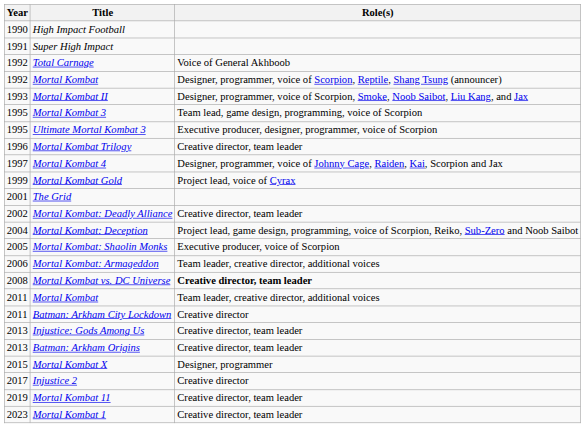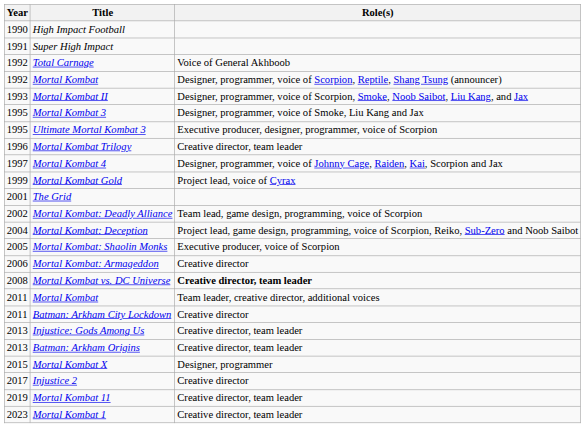 <table class="wikitable sortable">
 <tr>
 <th>Year</th>
 <th>Title</th>
 <th>Role(s)</th>
 </tr>
 <tr>
 <td>1990</td>
 <td><em>High Impact Football</em></td>
 <td></td>
 </tr>
 <tr>
 <td>1991</td>
 <td><em>Super High Impact</em></td>
 <td></td>
 </tr>
 <tr>
 <td>1992</td>
 <td><em><a href='#'>Total Carnage</a></em></td>
 <td>Voice of General Akhboob</td>
 </tr>
 <tr>
 <td>1992</td>
 <td><em><a href='#'>Mortal Kombat</a></em></td>
 <td>Designer, programmer, voice of <a href='#'>Scorpion</a>, <a href='#'>Reptile</a>, <a href='#'>Shang Tsung</a> (announcer)</td>
 </tr>
 <tr>
 <td>1993</td>
 <td><em><a href='#'>Mortal Kombat II</a></em></td>
 <td>Designer, programmer, voice of Scorpion, <a href='#'>Smoke</a>, <a href='#'>Noob Saibot</a>, <a href='#'>Liu Kang</a>, and <a href='#'>Jax</a></td>
 </tr>
 <tr>
 <td>1995</td>
 <td><em><a href='#'>Mortal Kombat 3</a></em></td>
-<td>Team lead, game design, programming, voice of Scorpion</td>
+<td>Designer, programmer, voice of Smoke, Liu Kang and Jax</td>
 </tr>
 <tr>
 <td>1995</td>
 <td><em><a href='#'>Ultimate Mortal Kombat 3</a></em></td>
 <td>Executive producer, designer, programmer, voice of Scorpion</td>
 </tr>
 <tr>
 <td>1996</td>
 <td><em><a href='#'>Mortal Kombat Trilogy</a></em></td>
 <td>Creative director, team leader</td>
 </tr>
 <tr>
 <td>1997</td>
 <td><em><a href='#'>Mortal Kombat 4</a></em></td>
 <td>Designer, programmer, voice of <a href='#'>Johnny Cage</a>, <a href='#'>Raiden</a>, <a href='#'>Kai</a>, Scorpion and Jax</td>
 </tr>
 <tr>
 <td>1999</td>
 <td><em><a href='#'>Mortal Kombat Gold</a></em></td>
 <td>Project lead, voice of <a href='#'>Cyrax</a></td>
 </tr>
 <tr>
 <td>2001</td>
 <td><em><a href='#'>The Grid</a></em></td>
 <td></td>
 </tr>
 <tr>
 <td>2002</td>
 <td><em><a href='#'>Mortal Kombat: Deadly Alliance</a></em></td>
-<td>Creative director, team leader</td>
+<td>Team lead, game design, programming, voice of Scorpion</td>
 </tr>
 <tr>
 <td>2004</td>
 <td><em><a href='#'>Mortal Kombat: Deception</a></em></td>
 <td>Project lead, game design, programming, voice of Scorpion, Reiko, <a href='#'>Sub-Zero</a> and Noob Saibot</td>
 </tr>
 <tr>
 <td>2005</td>
 <td><em><a href='#'>Mortal Kombat: Shaolin Monks</a></em></td>
 <td>Executive producer, voice of Scorpion</td>
 </tr>
 <tr>
 <td>2006</td>
 <td><em><a href='#'>Mortal Kombat: Armageddon</a></em></td>
-<td>Team leader, creative director, additional voices</td>
+<td>Creative director</td>
 </tr>
 <tr>
 <td>2008</td>
 <td><em><a href='#'>Mortal Kombat vs. DC Universe</a></em></td>
 <td><strong>Creative director, team leader</strong></td>
 </tr>
 <tr>
 <td>2011</td>
 <td><em><a href='#'>Mortal Kombat</a></em></td>
 <td>Team leader, creative director, additional voices</td>
 </tr>
 <tr>
 <td>2011</td>
 <td><em><a href='#'>Batman: Arkham City Lockdown</a></em></td>
 <td>Creative director</td>
 </tr>
 <tr>
 <td>2013</td>
 <td><em><a href='#'>Injustice: Gods Among Us</a></em></td>
 <td>Creative director, team leader</td>
 </tr>
 <tr>
 <td>2013</td>
 <td><em><a href='#'>Batman: Arkham Origins</a></em></td>
 <td>Creative director, team leader</td>
 </tr>
 <tr>
 <td>2015</td>
 <td><em><a href='#'>Mortal Kombat X</a></em></td>
 <td>Designer, programmer</td>
 </tr>
 <tr>
 <td>2017</td>
 <td><em><a href='#'>Injustice 2</a></em></td>
 <td>Creative director</td>
 </tr>
 <tr>
 <td>2019</td>
 <td><em><a href='#'>Mortal Kombat 11</a></em></td>
 <td>Creative director, team leader</td>
 </tr>
 <tr>
 <td>2023</td>
 <td><em><a href='#'>Mortal Kombat 1</a></em></td>
 <td>Creative director, team leader</td>
 </tr>
 </table>
